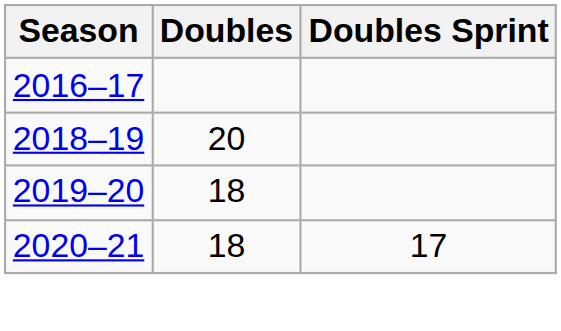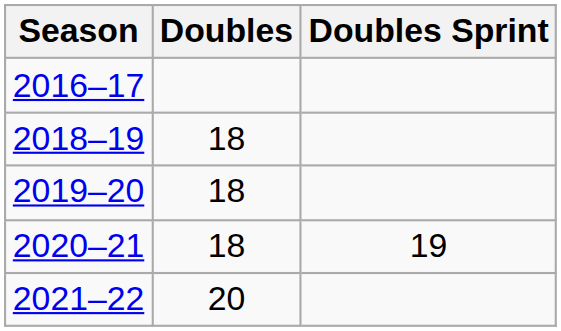 <table class="wikitable" style="text-align:center;">
 <tr>
 <th>Season</th>
 <th>Doubles</th>
 <th>Doubles Sprint</th>
 </tr>
 <tr>
 <td><a href='#'>2016–17</a></td>
 <td></td>
 <td></td>
 </tr>
 <tr>
 <td><a href='#'>2018–19</a></td>
-<td>20</td>
+<td>18</td>
 <td></td>
 </tr>
 <tr>
 <td><a href='#'>2019–20</a></td>
 <td>18</td>
 <td></td>
 </tr>
 <tr>
 <td><a href='#'>2020–21</a></td>
 <td>18</td>
-<td>17</td>
+<td>19</td>
+</tr>
+<tr>
+<td><a href='#'>2021–22</a></td>
+<td>20</td>
+<td></td>
 </tr>
 </table>
